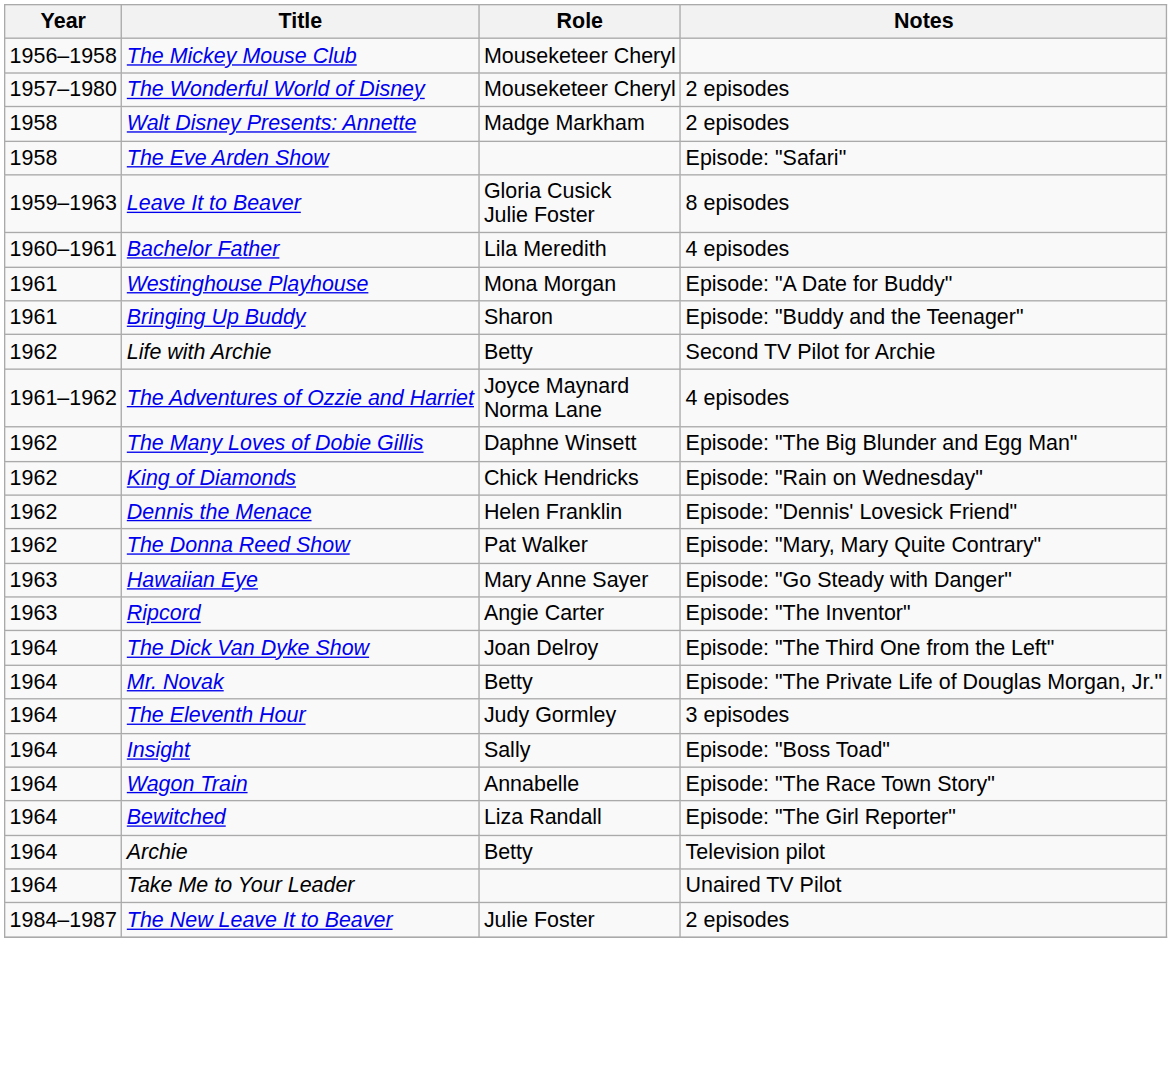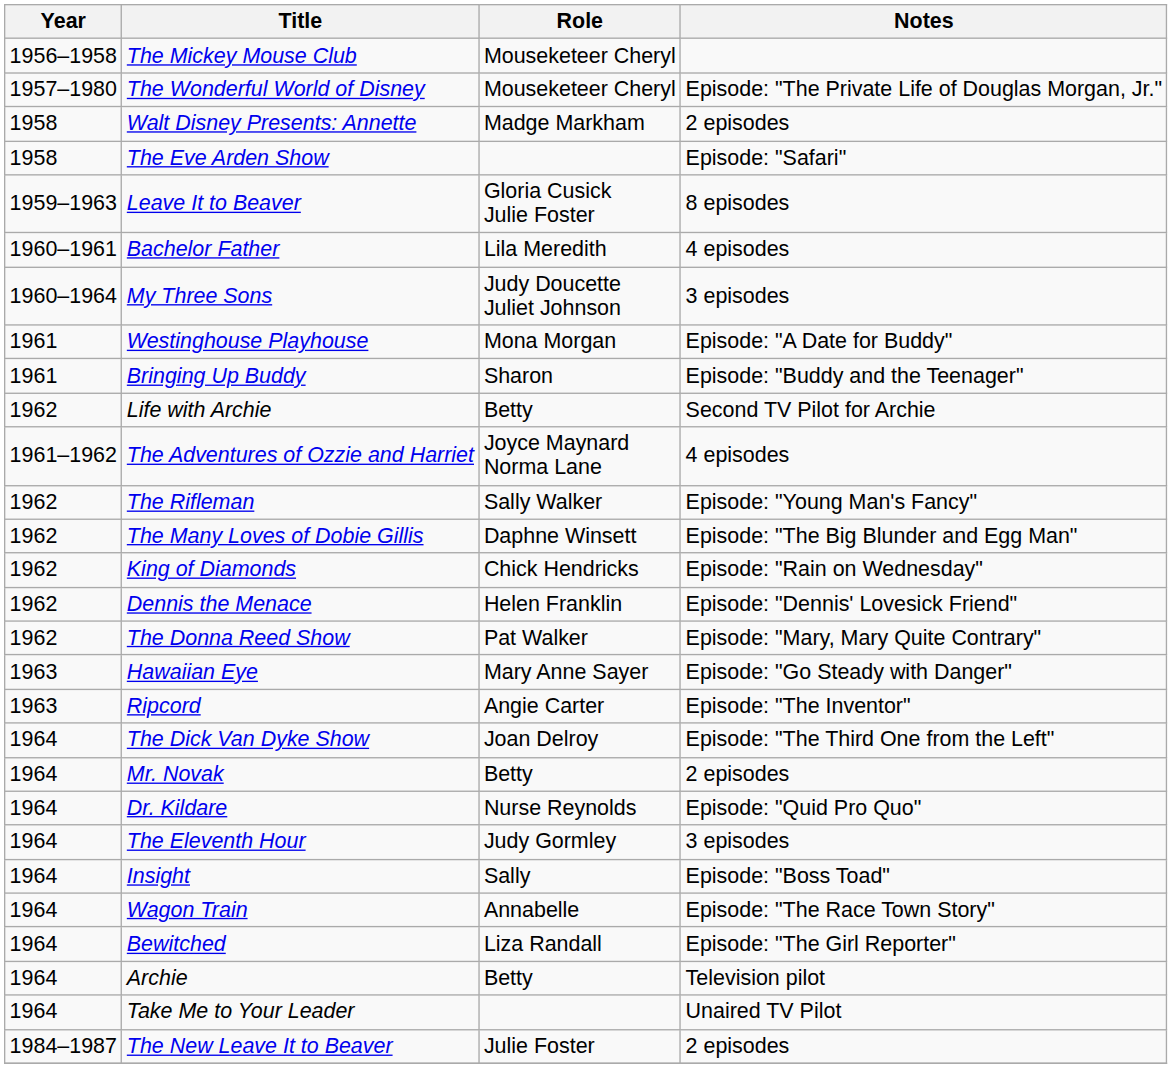 <table class="wikitable sortable">
 <tr>
 <th>Year</th>
 <th>Title</th>
 <th>Role</th>
 <th class="unsortable">Notes</th>
 </tr>
 <tr>
 <td>1956–1958</td>
 <td><em><a href='#'>The Mickey Mouse Club</a></em></td>
 <td>Mouseketeer Cheryl</td>
 <td></td>
 </tr>
 <tr>
 <td>1957–1980</td>
 <td><em><a href='#'>The Wonderful World of Disney</a></em></td>
 <td>Mouseketeer Cheryl</td>
-<td>2 episodes</td>
+<td>Episode: "The Private Life of Douglas Morgan, Jr."</td>
 </tr>
 <tr>
 <td>1958</td>
 <td><em><a href='#'>Walt Disney Presents: Annette</a></em></td>
 <td>Madge Markham</td>
 <td>2 episodes</td>
 </tr>
 <tr>
 <td>1958</td>
 <td><em><a href='#'>The Eve Arden Show</a></em></td>
 <td></td>
 <td>Episode: "Safari"</td>
 </tr>
 <tr>
 <td>1959–1963</td>
 <td><em><a href='#'>Leave It to Beaver</a></em></td>
 <td>Gloria Cusick<br>Julie Foster</td>
 <td>8 episodes</td>
 </tr>
 <tr>
 <td>1960–1961</td>
 <td><em><a href='#'>Bachelor Father</a></em></td>
 <td>Lila Meredith</td>
 <td>4 episodes</td>
 </tr>
 <tr>
+<td>1960–1964</td>
+<td><em><a href='#'>My Three Sons</a></em></td>
+<td>Judy Doucette<br>Juliet Johnson</td>
+<td>3 episodes</td>
+</tr>
+<tr>
 <td>1961</td>
 <td><em><a href='#'>Westinghouse Playhouse</a></em></td>
 <td>Mona Morgan</td>
 <td>Episode: "A Date for Buddy"</td>
 </tr>
 <tr>
 <td>1961</td>
 <td><em><a href='#'>Bringing Up Buddy</a></em></td>
 <td>Sharon</td>
 <td>Episode: "Buddy and the Teenager"</td>
 </tr>
 <tr>
 <td>1962</td>
 <td><em>Life with Archie</em></td>
 <td>Betty</td>
 <td>Second TV Pilot for Archie</td>
 </tr>
 <tr>
 <td>1961–1962</td>
 <td><em><a href='#'>The Adventures of Ozzie and Harriet</a></em></td>
 <td>Joyce Maynard<br>Norma Lane</td>
 <td>4 episodes</td>
+</tr>
+<tr>
+<td>1962</td>
+<td><em><a href='#'>The Rifleman</a></em></td>
+<td>Sally Walker</td>
+<td>Episode: "Young Man's Fancy"</td>
 </tr>
 <tr>
 <td>1962</td>
 <td><em><a href='#'>The Many Loves of Dobie Gillis</a></em></td>
 <td>Daphne Winsett</td>
 <td>Episode: "The Big Blunder and Egg Man"</td>
 </tr>
 <tr>
 <td>1962</td>
 <td><em><a href='#'>King of Diamonds</a></em></td>
 <td>Chick Hendricks</td>
 <td>Episode: "Rain on Wednesday"</td>
 </tr>
 <tr>
 <td>1962</td>
 <td><em><a href='#'>Dennis the Menace</a></em></td>
 <td>Helen Franklin</td>
 <td>Episode: "Dennis' Lovesick Friend"</td>
 </tr>
 <tr>
 <td>1962</td>
 <td><em><a href='#'>The Donna Reed Show</a></em></td>
 <td>Pat Walker</td>
 <td>Episode: "Mary, Mary Quite Contrary"</td>
 </tr>
 <tr>
 <td>1963</td>
 <td><em><a href='#'>Hawaiian Eye</a></em></td>
 <td>Mary Anne Sayer</td>
 <td>Episode: "Go Steady with Danger"</td>
 </tr>
 <tr>
 <td>1963</td>
 <td><em><a href='#'>Ripcord</a></em></td>
 <td>Angie Carter</td>
 <td>Episode: "The Inventor"</td>
 </tr>
 <tr>
 <td>1964</td>
 <td><em><a href='#'>The Dick Van Dyke Show</a></em></td>
 <td>Joan Delroy</td>
 <td>Episode: "The Third One from the Left"</td>
 </tr>
 <tr>
 <td>1964</td>
 <td><em><a href='#'>Mr. Novak</a></em></td>
 <td>Betty</td>
-<td>Episode: "The Private Life of Douglas Morgan, Jr."</td>
+<td>2 episodes</td>
+</tr>
+<tr>
+<td>1964</td>
+<td><em><a href='#'>Dr. Kildare</a></em></td>
+<td>Nurse Reynolds</td>
+<td>Episode: "Quid Pro Quo"</td>
 </tr>
 <tr>
 <td>1964</td>
 <td><em><a href='#'>The Eleventh Hour</a></em></td>
 <td>Judy Gormley</td>
 <td>3 episodes</td>
 </tr>
 <tr>
 <td>1964</td>
 <td><em><a href='#'>Insight</a></em></td>
 <td>Sally</td>
 <td>Episode: "Boss Toad"</td>
 </tr>
 <tr>
 <td>1964</td>
 <td><em><a href='#'>Wagon Train</a></em></td>
 <td>Annabelle</td>
 <td>Episode: "The Race Town Story"</td>
 </tr>
 <tr>
 <td>1964</td>
 <td><em><a href='#'>Bewitched</a></em></td>
 <td>Liza Randall</td>
 <td>Episode: "The Girl Reporter"</td>
 </tr>
 <tr>
 <td>1964</td>
 <td><em>Archie</em></td>
 <td>Betty</td>
 <td>Television pilot</td>
 </tr>
 <tr>
 <td>1964</td>
 <td><em>Take Me to Your Leader</em></td>
 <td></td>
 <td>Unaired TV Pilot</td>
 </tr>
 <tr>
 <td>1984–1987</td>
 <td><em><a href='#'>The New Leave It to Beaver</a></em></td>
 <td>Julie Foster</td>
 <td>2 episodes</td>
 </tr>
 <tr>
 </tr>
 </table>
